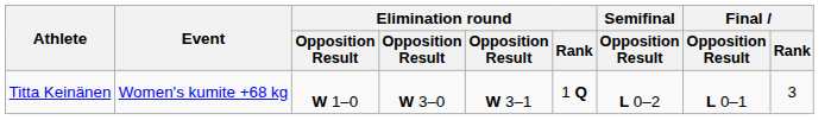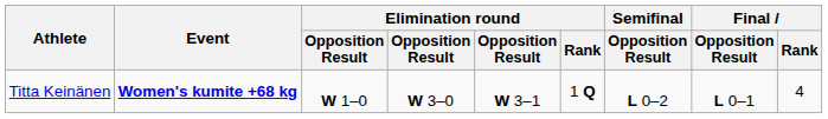 <table class=wikitable style=font-size:90%;text-align:center>
 <tr>
 <th rowspan=2>Athlete</th>
 <th rowspan=2>Event</th>
 <th colspan=4>Elimination round</th>
 <th>Semifinal</th>
 <th colspan=2>Final / </th>
 </tr>
 <tr style=font-size:95%>
 <th>Opposition<br>Result</th>
 <th>Opposition<br>Result</th>
 <th>Opposition<br>Result</th>
 <th>Rank</th>
 <th>Opposition<br>Result</th>
 <th>Opposition<br>Result</th>
 <th>Rank</th>
 </tr>
 <tr>
 <td align=left><a href='#'>Titta Keinänen</a></td>
-<td align=left><a href='#'>Women's kumite +68 kg</a></td>
+<td align=left><strong><a href='#'>Women's kumite +68 kg</a></strong></td>
 <td><br><strong>W</strong> 1–0</td>
 <td><br><strong>W</strong> 3–0</td>
 <td><br><strong>W</strong> 3–1</td>
 <td>1 <strong>Q</strong></td>
 <td><br><strong>L</strong> 0–2</td>
 <td><br><strong>L</strong> 0–1</td>
-<td>3</td>
+<td>4</td>
 </tr>
 </table>
